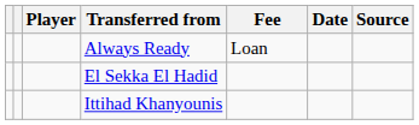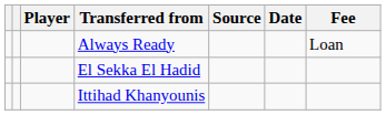 <table class="wikitable plainrowheaders sortable">
 <tr>
 <th></th>
 <th></th>
 <th scope=col>Player</th>
 <th>Transferred from</th>
+<th scope=col>Source</th>
+<th scope=col>Date</th>
 <th !scope=col; style="width: 65px;">Fee</th>
-<th scope=col>Date</th>
-<th scope=col>Source</th>
 </tr>
 <tr>
 <td align=center></td>
 <td align=center></td>
 <td></td>
 <td> <a href='#'>Always Ready</a></td>
-<td>Loan</td>
 <td></td>
 <td></td>
+<td>Loan</td>
 </tr>
 <tr>
 <td align=center></td>
 <td align=center></td>
 <td></td>
 <td> <a href='#'>El Sekka El Hadid</a></td>
 <td></td>
 <td></td>
 <td></td>
 </tr>
 <tr>
 <td align=center></td>
 <td align=center></td>
 <td></td>
 <td> <a href='#'>Ittihad Khanyounis</a></td>
 <td></td>
 <td></td>
 <td></td>
 </tr>
 </table>
